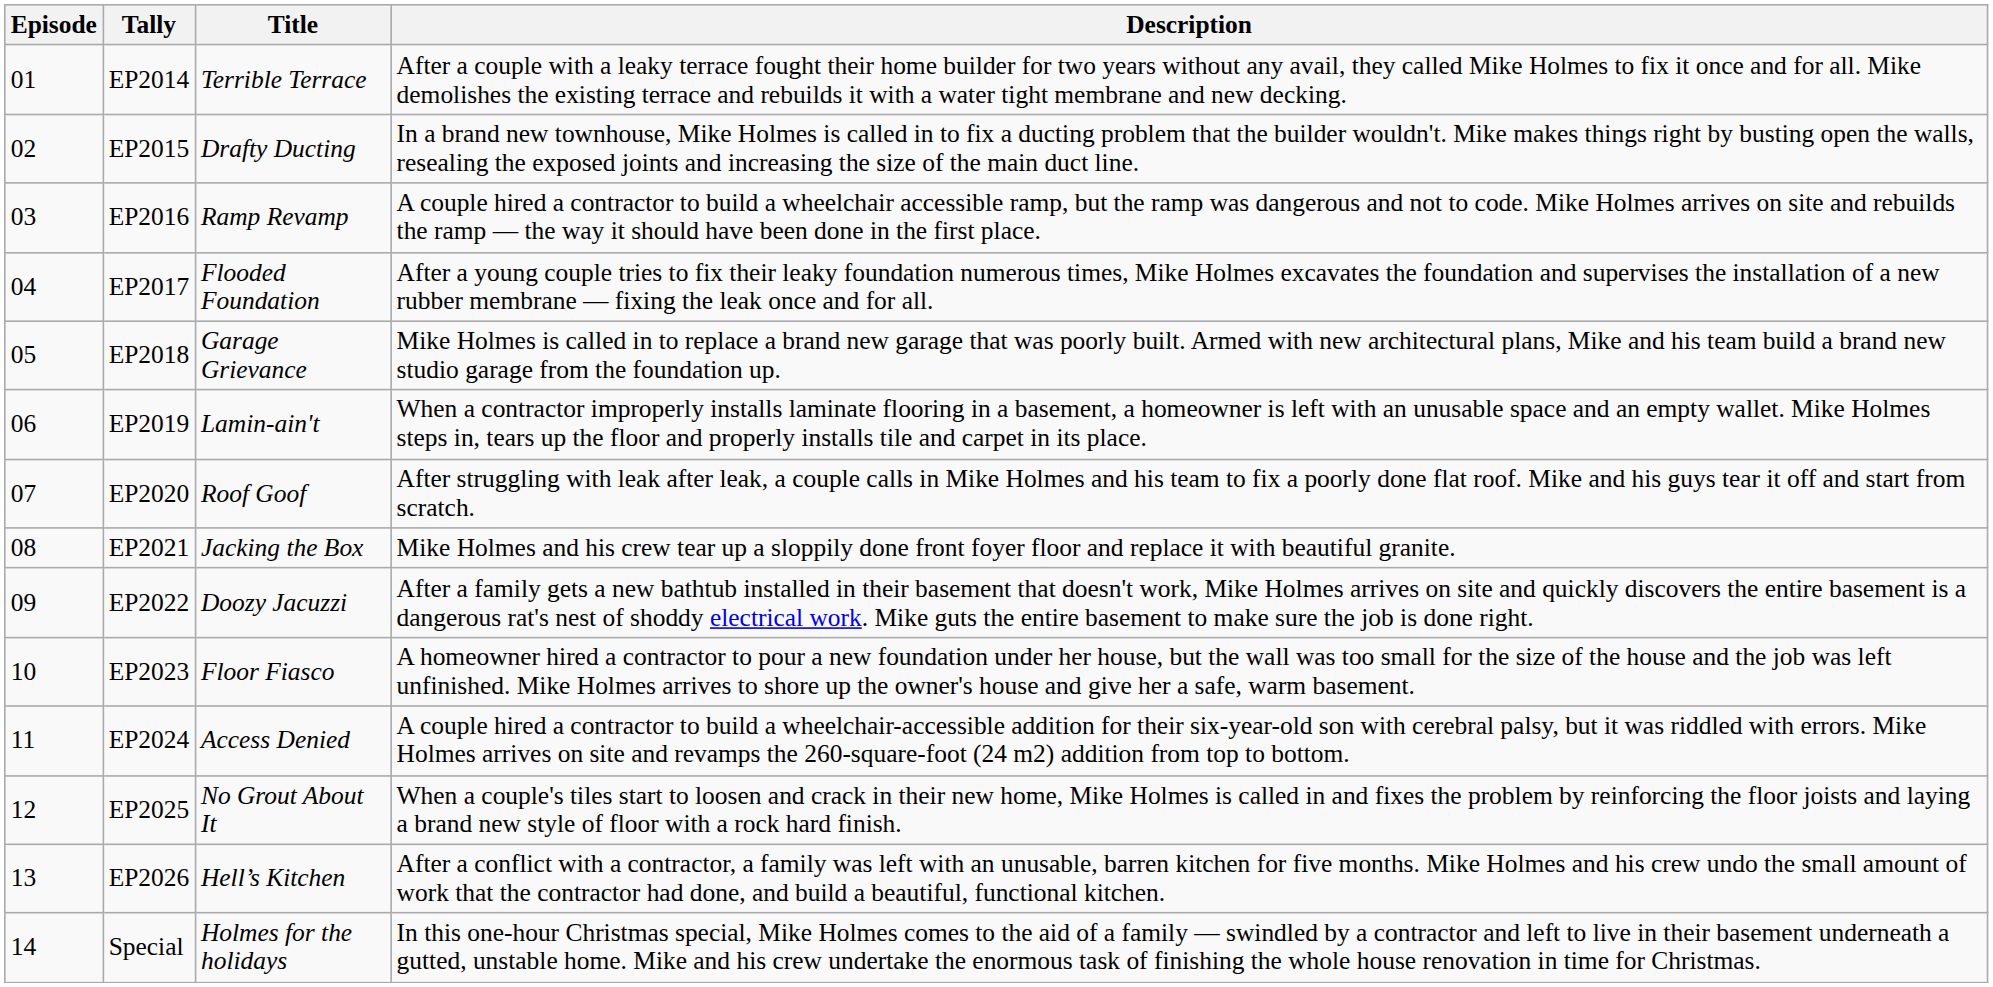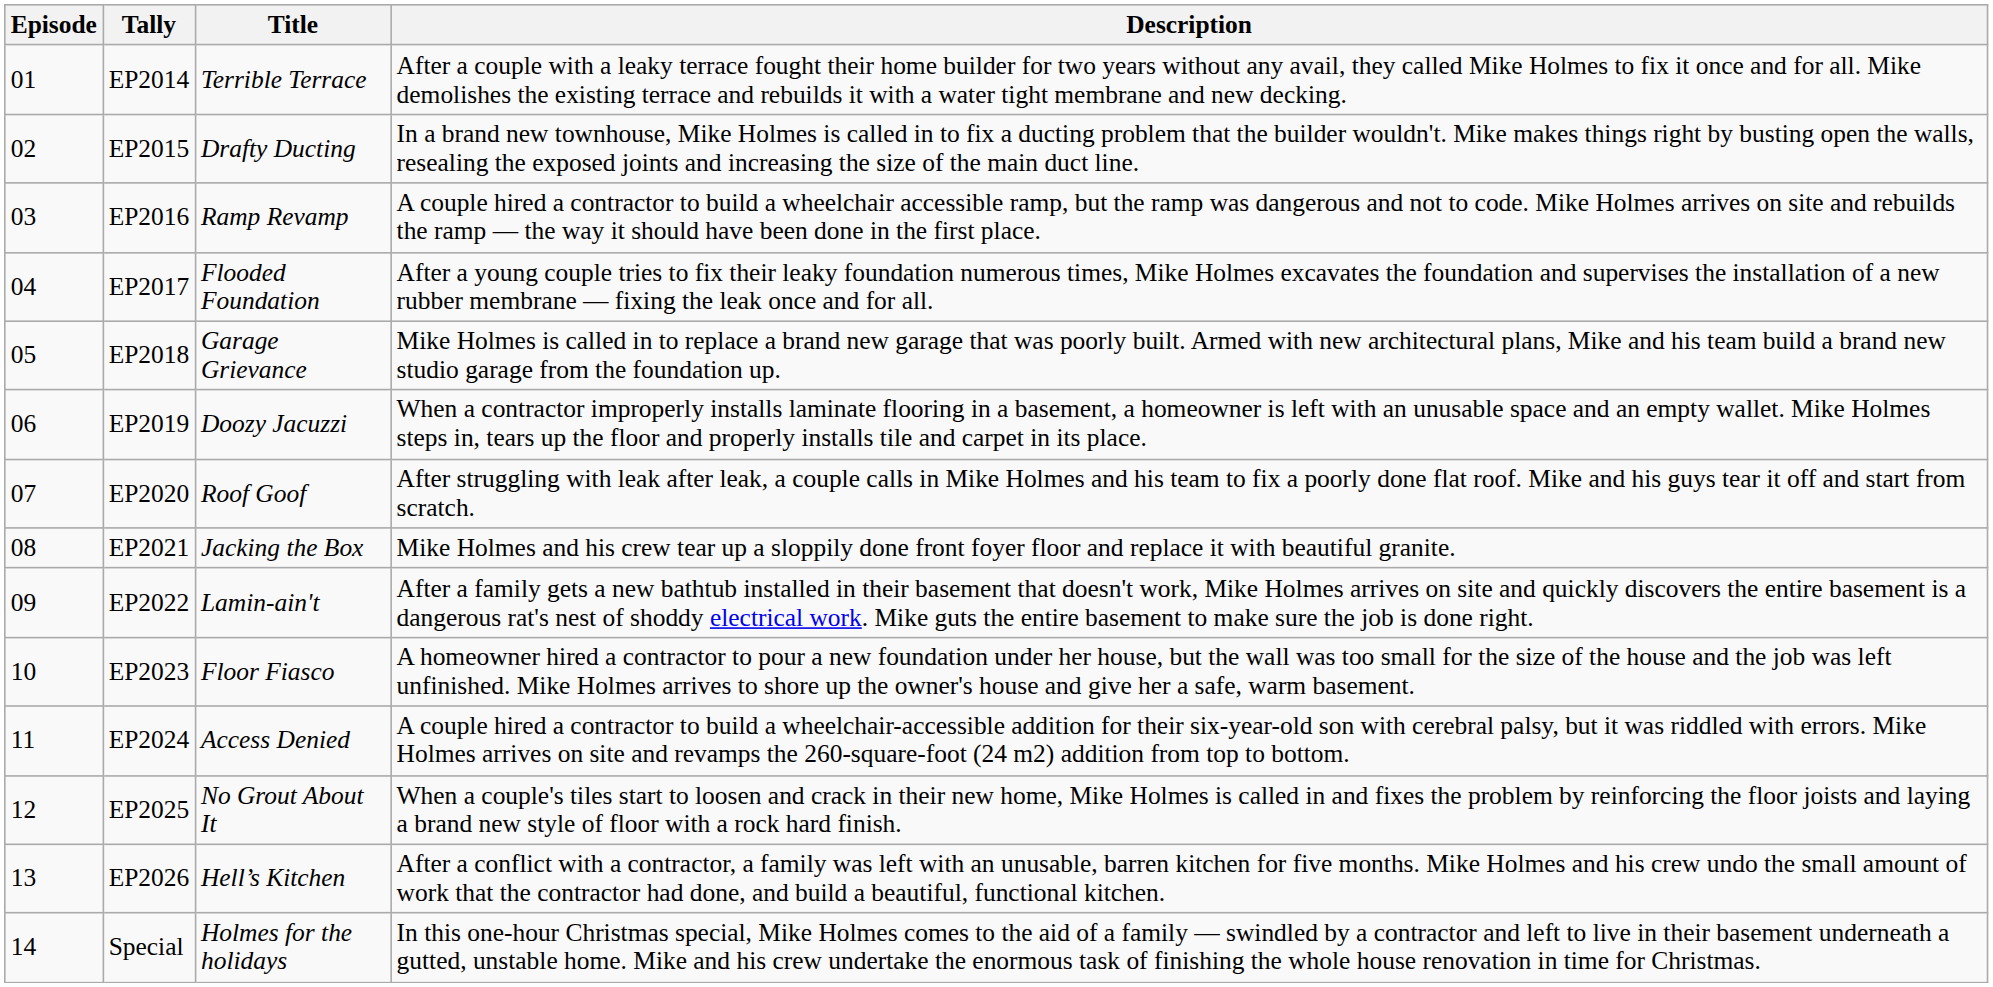 <table class="wikitable">
 <tr>
 <th>Episode</th>
 <th>Tally</th>
 <th>Title</th>
 <th>Description</th>
 </tr>
 <tr>
 <td>01</td>
 <td>EP2014</td>
 <td><em>Terrible Terrace</em></td>
 <td>After a couple with a leaky terrace fought their home builder for two years without any avail, they called Mike Holmes to fix it once and for all. Mike demolishes the existing terrace and rebuilds it with a water tight membrane and new decking.</td>
 </tr>
 <tr>
 <td>02</td>
 <td>EP2015</td>
 <td><em>Drafty Ducting</em></td>
 <td>In a brand new townhouse, Mike Holmes is called in to fix a ducting problem that the builder wouldn't. Mike makes things right by busting open the walls, resealing the exposed joints and increasing the size of the main duct line.</td>
 </tr>
 <tr>
 <td>03</td>
 <td>EP2016</td>
 <td><em>Ramp Revamp</em></td>
 <td>A couple hired a contractor to build a wheelchair accessible ramp, but the ramp was dangerous and not to code. Mike Holmes arrives on site and rebuilds the ramp — the way it should have been done in the first place.</td>
 </tr>
 <tr>
 <td>04</td>
 <td>EP2017</td>
 <td><em>Flooded Foundation</em></td>
 <td>After a young couple tries to fix their leaky foundation numerous times, Mike Holmes excavates the foundation and supervises the installation of a new rubber membrane — fixing the leak once and for all.</td>
 </tr>
 <tr>
 <td>05</td>
 <td>EP2018</td>
 <td><em>Garage Grievance</em></td>
 <td>Mike Holmes is called in to replace a brand new garage that was poorly built. Armed with new architectural plans, Mike and his team build a brand new studio garage from the foundation up.</td>
 </tr>
 <tr>
 <td>06</td>
 <td>EP2019</td>
-<td><em>Lamin-ain't</em></td>
+<td><em>Doozy Jacuzzi</em></td>
 <td>When a contractor improperly installs laminate flooring in a basement, a homeowner is left with an unusable space and an empty wallet. Mike Holmes steps in, tears up the floor and properly installs tile and carpet in its place.</td>
 </tr>
 <tr>
 <td>07</td>
 <td>EP2020</td>
 <td><em>Roof Goof</em></td>
 <td>After struggling with leak after leak, a couple calls in Mike Holmes and his team to fix a poorly done flat roof. Mike and his guys tear it off and start from scratch.</td>
 </tr>
 <tr>
 <td>08</td>
 <td>EP2021</td>
 <td><em>Jacking the Box</em></td>
 <td>Mike Holmes and his crew tear up a sloppily done front foyer floor and replace it with beautiful granite.</td>
 </tr>
 <tr>
 <td>09</td>
 <td>EP2022</td>
-<td><em>Doozy Jacuzzi</em></td>
+<td><em>Lamin-ain't</em></td>
 <td>After a family gets a new bathtub installed in their basement that doesn't work, Mike Holmes arrives on site and quickly discovers the entire basement is a dangerous rat's nest of shoddy <a href='#'>electrical work</a>. Mike guts the entire basement to make sure the job is done right.</td>
 </tr>
 <tr>
 <td>10</td>
 <td>EP2023</td>
 <td><em>Floor Fiasco</em></td>
 <td>A homeowner hired a contractor to pour a new foundation under her house, but the wall was too small for the size of the house and the job was left unfinished. Mike Holmes arrives to shore up the owner's house and give her a safe, warm basement.</td>
 </tr>
 <tr>
 <td>11</td>
 <td>EP2024</td>
 <td><em>Access Denied</em></td>
 <td>A couple hired a contractor to build a wheelchair-accessible addition for their six-year-old son with cerebral palsy, but it was riddled with errors. Mike Holmes arrives on site and revamps the 260-square-foot (24 m2) addition from top to bottom.</td>
 </tr>
 <tr>
 <td>12</td>
 <td>EP2025</td>
 <td><em>No Grout About It</em></td>
 <td>When a couple's tiles start to loosen and crack in their new home, Mike Holmes is called in and fixes the problem by reinforcing the floor joists and laying a brand new style of floor with a rock hard finish.</td>
 </tr>
 <tr>
 <td>13</td>
 <td>EP2026</td>
 <td><em>Hell’s Kitchen</em></td>
 <td>After a conflict with a contractor, a family was left with an unusable, barren kitchen for five months. Mike Holmes and his crew undo the small amount of work that the contractor had done, and build a beautiful, functional kitchen.</td>
 </tr>
 <tr>
 <td>14</td>
 <td>Special</td>
 <td><em> Holmes for the holidays</em></td>
 <td>In this one-hour Christmas special, Mike Holmes comes to the aid of a family — swindled by a contractor and left to live in their basement underneath a gutted, unstable home. Mike and his crew undertake the enormous task of finishing the whole house renovation in time for Christmas.</td>
 </tr>
 </table>
